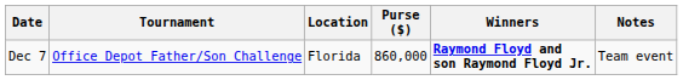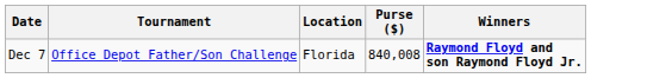 <table class="wikitable" style="font-size:95%">
 <tr>
 <th>Date</th>
 <th>Tournament</th>
 <th>Location</th>
 <th>Purse<br>($)</th>
 <th>Winners</th>
-<th>Notes</th>
 </tr>
 <tr>
 <td>Dec 7</td>
 <td><a href='#'>Office Depot Father/Son Challenge</a></td>
 <td>Florida</td>
-<td align=right>860,000</td>
+<td align=right>840,008</td>
 <td><strong> <a href='#'>Raymond Floyd</a> and<br>son Raymond Floyd Jr.</strong></td>
-<td>Team event</td>
 </tr>
 </table>
